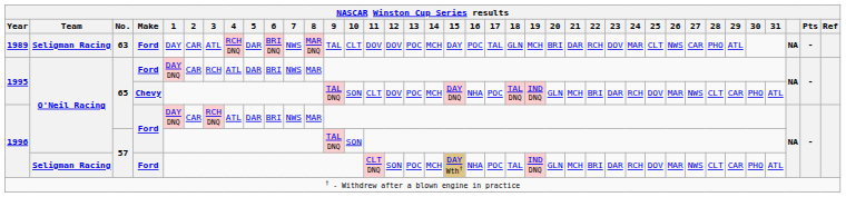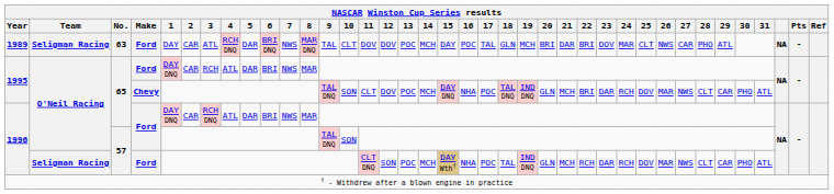 <table class="wikitable" style="text-align:center; font-size:75%">
 <tr>
 <th colspan=45><a href='#'>NASCAR</a> <a href='#'>Winston Cup Series</a> results</th>
 </tr>
 <tr>
 <th>Year</th>
 <th>Team</th>
 <th>No.</th>
 <th>Make</th>
 <th>1</th>
 <th>2</th>
 <th>3</th>
 <th>4</th>
 <th>5</th>
 <th>6</th>
 <th>7</th>
 <th>8</th>
 <th>9</th>
 <th>10</th>
 <th>11</th>
 <th>12</th>
 <th>13</th>
 <th>14</th>
 <th>15</th>
 <th>16</th>
 <th>17</th>
 <th>18</th>
 <th>19</th>
 <th>20</th>
 <th>21</th>
 <th>22</th>
 <th>23</th>
 <th>24</th>
 <th>25</th>
 <th>26</th>
 <th>27</th>
 <th>28</th>
 <th>29</th>
 <th>30</th>
 <th>31</th>
 <th></th>
 <th>Pts</th>
 <th>Ref</th>
 </tr>
 <tr>
 <th><a href='#'>1989</a></th>
 <th><a href='#'>Seligman Racing</a></th>
 <th>63</th>
 <th><a href='#'>Ford</a></th>
 <td><a href='#'>DAY</a></td>
 <td><a href='#'>CAR</a></td>
 <td><a href='#'>ATL</a></td>
 <td style="background:#FFCFCF;"><a href='#'>RCH</a><br><small>DNQ</small></td>
 <td><a href='#'>DAR</a></td>
 <td style="background:#FFCFCF;"><a href='#'>BRI</a><br><small>DNQ</small></td>
 <td><a href='#'>NWS</a></td>
 <td style="background:#FFCFCF;"><a href='#'>MAR</a><br><small>DNQ</small></td>
 <td><a href='#'>TAL</a></td>
 <td><a href='#'>CLT</a></td>
 <td><a href='#'>DOV</a></td>
 <td><a href='#'>DOV</a></td>
 <td><a href='#'>POC</a></td>
 <td><a href='#'>MCH</a></td>
 <td><a href='#'>DAY</a></td>
 <td><a href='#'>POC</a></td>
 <td><a href='#'>TAL</a></td>
 <td><a href='#'>GLN</a></td>
 <td><a href='#'>MCH</a></td>
 <td><a href='#'>BRI</a></td>
 <td><a href='#'>DAR</a></td>
-<td><a href='#'>RCH</a></td>
+<td><a href='#'>BRI</a></td>
 <td><a href='#'>DOV</a></td>
 <td><a href='#'>MAR</a></td>
 <td><a href='#'>CLT</a></td>
 <td><a href='#'>NWS</a></td>
 <td><a href='#'>CAR</a></td>
 <td><a href='#'>PHO</a></td>
 <td><a href='#'>ATL</a></td>
 <td colspan=2></td>
 <th>NA</th>
 <th>-</th>
 <th></th>
 </tr>
 <tr>
 <th rowspan=2><a href='#'>1995</a></th>
 <th rowspan=4><a href='#'>O'Neil Racing</a></th>
 <th rowspan=3>65</th>
 <th><a href='#'>Ford</a></th>
 <td style="background:#FFCFCF;"><a href='#'>DAY</a><br><small>DNQ</small></td>
 <td><a href='#'>CAR</a></td>
 <td><a href='#'>RCH</a></td>
 <td><a href='#'>ATL</a></td>
 <td><a href='#'>DAR</a></td>
 <td><a href='#'>BRI</a></td>
 <td><a href='#'>NWS</a></td>
 <td><a href='#'>MAR</a></td>
 <td colspan=23></td>
 <th rowspan=2>NA</th>
 <th rowspan=2>-</th>
 <th rowspan=2></th>
 </tr>
 <tr>
 <th><a href='#'>Chevy</a></th>
 <td colspan=8></td>
 <td style="background:#FFCFCF;"><a href='#'>TAL</a><br><small>DNQ</small></td>
 <td><a href='#'>SON</a></td>
 <td><a href='#'>CLT</a></td>
 <td><a href='#'>DOV</a></td>
 <td><a href='#'>POC</a></td>
 <td><a href='#'>MCH</a></td>
 <td style="background:#FFCFCF;"><a href='#'>DAY</a><br><small>DNQ</small></td>
 <td><a href='#'>NHA</a></td>
 <td><a href='#'>POC</a></td>
 <td style="background:#FFCFCF;"><a href='#'>TAL</a><br><small>DNQ</small></td>
 <td style="background:#FFCFCF;"><a href='#'>IND</a><br><small>DNQ</small></td>
 <td><a href='#'>GLN</a></td>
 <td><a href='#'>MCH</a></td>
 <td><a href='#'>BRI</a></td>
 <td><a href='#'>DAR</a></td>
 <td><a href='#'>RCH</a></td>
 <td><a href='#'>DOV</a></td>
 <td><a href='#'>MAR</a></td>
 <td><a href='#'>NWS</a></td>
 <td><a href='#'>CLT</a></td>
 <td><a href='#'>CAR</a></td>
 <td><a href='#'>PHO</a></td>
 <td><a href='#'>ATL</a></td>
 </tr>
 <tr>
 <th rowspan=3><a href='#'>1996</a></th>
 <th rowspan=2><a href='#'>Ford</a></th>
 <td style="background:#FFCFCF;"><a href='#'>DAY</a><br><small>DNQ</small></td>
 <td><a href='#'>CAR</a></td>
 <td style="background:#FFCFCF;"><a href='#'>RCH</a><br><small>DNQ</small></td>
 <td><a href='#'>ATL</a></td>
 <td><a href='#'>DAR</a></td>
 <td><a href='#'>BRI</a></td>
 <td><a href='#'>NWS</a></td>
 <td><a href='#'>MAR</a></td>
 <td colspan=23></td>
 <th rowspan=3>NA</th>
 <th rowspan=3>-</th>
 <th rowspan=3></th>
 </tr>
 <tr>
 <th rowspan=2>57</th>
 <td colspan=8></td>
 <td style="background:#FFCFCF;"><a href='#'>TAL</a><br><small>DNQ</small></td>
 <td><a href='#'>SON</a></td>
 <td colspan=21></td>
 </tr>
 <tr>
 <th><a href='#'>Seligman Racing</a></th>
 <th><a href='#'>Ford</a></th>
 <td colspan=10></td>
 <td style="background:#FFCFCF;"><a href='#'>CLT</a><br><small>DNQ</small></td>
 <td><a href='#'>SON</a></td>
 <td><a href='#'>POC</a></td>
 <td><a href='#'>MCH</a></td>
 <td style="background:#DFC484;"><a href='#'>DAY</a><br><small>Wth<sup>†</sup></small></td>
 <td><a href='#'>NHA</a></td>
 <td><a href='#'>POC</a></td>
 <td><a href='#'>TAL</a></td>
 <td style="background:#FFCFCF;"><a href='#'>IND</a><br><small>DNQ</small></td>
 <td><a href='#'>GLN</a></td>
 <td><a href='#'>MCH</a></td>
-<td><a href='#'>BRI</a></td>
+<td><a href='#'>RCH</a></td>
 <td><a href='#'>DAR</a></td>
 <td><a href='#'>RCH</a></td>
 <td><a href='#'>DOV</a></td>
 <td><a href='#'>MAR</a></td>
 <td><a href='#'>NWS</a></td>
 <td><a href='#'>CLT</a></td>
 <td><a href='#'>CAR</a></td>
 <td><a href='#'>PHO</a></td>
 <td><a href='#'>ATL</a></td>
 </tr>
 <tr>
 <td colspan=38><small><sup>†</sup> - Withdrew after a blown engine in practice</small></td>
 </tr>
 </table>
